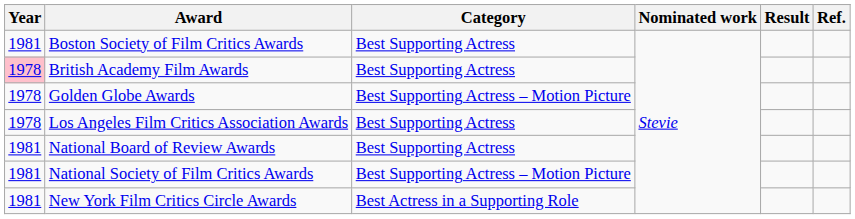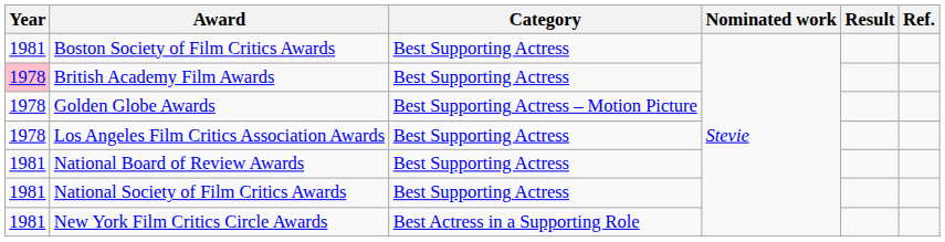 <table class="wikitable">
 <tr>
 <th>Year</th>
 <th>Award</th>
 <th>Category</th>
 <th>Nominated work</th>
 <th>Result</th>
 <th>Ref.</th>
 </tr>
 <tr>
 <td><a href='#'>1981</a></td>
 <td><a href='#'>Boston Society of Film Critics Awards</a></td>
 <td><a href='#'>Best Supporting Actress</a></td>
 <td rowspan="7"><em><a href='#'>Stevie</a></em></td>
 <td></td>
 <td align="center"></td>
 </tr>
 <tr>
 <td style="background: pink;"><a href='#'>1978</a></td>
 <td><a href='#'>British Academy Film Awards</a></td>
 <td><a href='#'>Best Supporting Actress</a></td>
 <td></td>
 <td align="center"></td>
 </tr>
 <tr>
 <td><a href='#'>1978</a></td>
 <td><a href='#'>Golden Globe Awards</a></td>
 <td><a href='#'>Best Supporting Actress – Motion Picture</a></td>
 <td></td>
 <td align="center"></td>
 </tr>
 <tr>
 <td><a href='#'>1978</a></td>
 <td><a href='#'>Los Angeles Film Critics Association Awards</a></td>
 <td><a href='#'>Best Supporting Actress</a></td>
 <td></td>
 <td align="center"></td>
 </tr>
 <tr>
 <td><a href='#'>1981</a></td>
 <td><a href='#'>National Board of Review Awards</a></td>
 <td><a href='#'>Best Supporting Actress</a></td>
 <td></td>
 <td align="center"></td>
 </tr>
 <tr>
 <td><a href='#'>1981</a></td>
 <td><a href='#'>National Society of Film Critics Awards</a></td>
-<td><a href='#'>Best Supporting Actress – Motion Picture</a></td>
+<td><a href='#'>Best Supporting Actress</a></td>
 <td></td>
 <td align="center"></td>
 </tr>
 <tr>
 <td><a href='#'>1981</a></td>
 <td><a href='#'>New York Film Critics Circle Awards</a></td>
 <td><a href='#'>Best Actress in a Supporting Role</a></td>
 <td></td>
 <td align="center"></td>
 </tr>
 </table>
